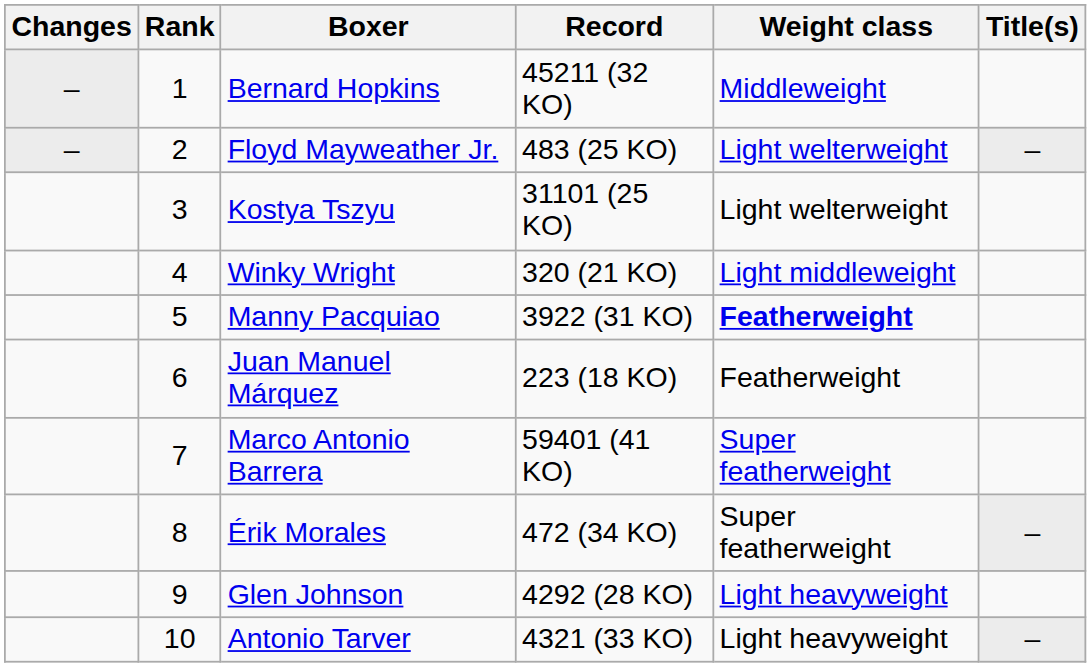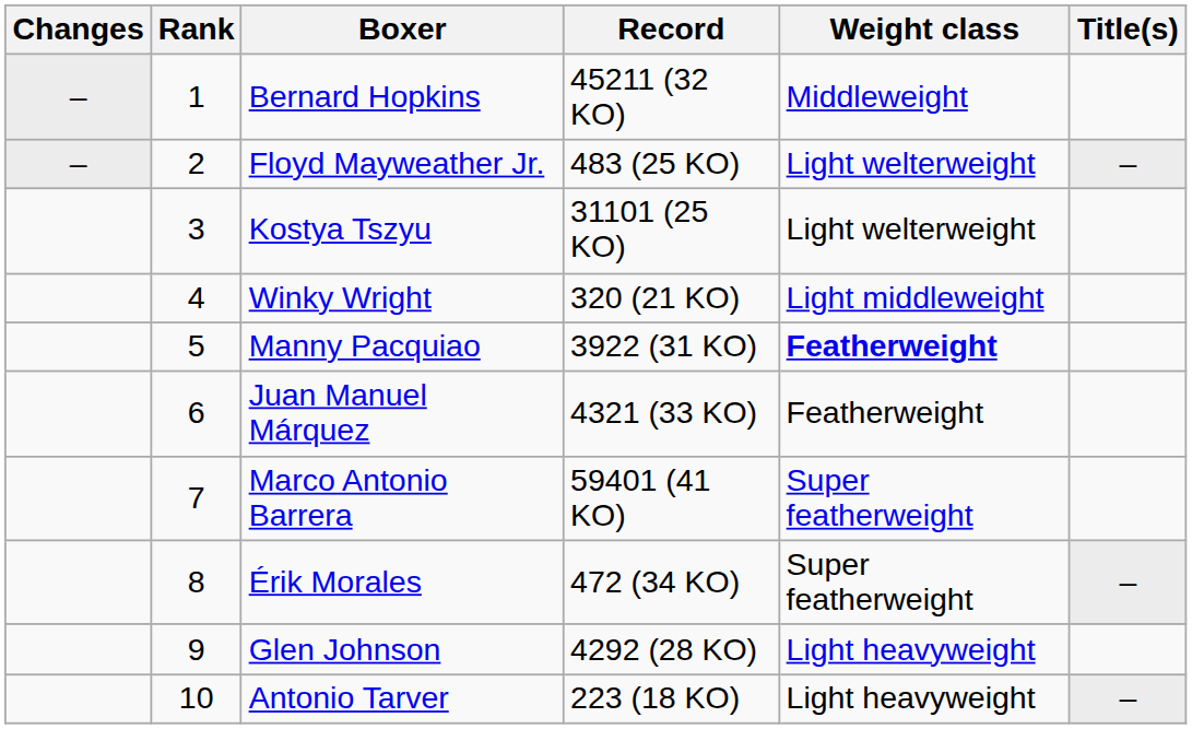 <table class="wikitable ">
 <tr>
 <th>Changes</th>
 <th>Rank</th>
 <th>Boxer</th>
 <th>Record</th>
 <th>Weight class</th>
 <th>Title(s)</th>
 </tr>
 <tr>
 <td align=center bgcolor=#ECECEC>–</td>
 <td align=center>1</td>
 <td><a href='#'>Bernard Hopkins</a></td>
 <td>45211 (32 KO)</td>
 <td><a href='#'>Middleweight</a></td>
 <td></td>
 </tr>
 <tr>
 <td align=center bgcolor=#ECECEC>–</td>
 <td align=center>2</td>
 <td><a href='#'>Floyd Mayweather Jr.</a></td>
 <td>483 (25 KO)</td>
 <td><a href='#'>Light welterweight</a></td>
 <td align=center bgcolor=#ECECEC data-sort-value="Z">–</td>
 </tr>
 <tr>
 <td align=center></td>
 <td align=center>3</td>
 <td><a href='#'>Kostya Tszyu</a></td>
 <td>31101 (25 KO)</td>
 <td>Light welterweight</td>
 <td></td>
 </tr>
 <tr>
 <td align=center></td>
 <td align=center>4</td>
 <td><a href='#'>Winky Wright</a></td>
 <td>320 (21 KO)</td>
 <td><a href='#'>Light middleweight</a></td>
 <td></td>
 </tr>
 <tr>
 <td align=center></td>
 <td align=center>5</td>
 <td><a href='#'>Manny Pacquiao</a></td>
 <td>3922 (31 KO)</td>
 <td><strong><a href='#'>Featherweight</a></strong></td>
 <td></td>
 </tr>
 <tr>
 <td align=center></td>
 <td align=center>6</td>
 <td><a href='#'>Juan Manuel Márquez</a></td>
-<td>223 (18 KO)</td>
+<td>4321 (33 KO)</td>
 <td>Featherweight</td>
 <td></td>
 </tr>
 <tr>
 <td align=center></td>
 <td align=center>7</td>
 <td><a href='#'>Marco Antonio Barrera</a></td>
 <td>59401 (41 KO)</td>
 <td><a href='#'>Super featherweight</a></td>
 <td></td>
 </tr>
 <tr>
 <td align=center></td>
 <td align=center>8</td>
 <td><a href='#'>Érik Morales</a></td>
 <td>472 (34 KO)</td>
 <td>Super featherweight</td>
 <td align=center bgcolor=#ECECEC data-sort-value="Z">–</td>
 </tr>
 <tr>
 <td align=center></td>
 <td align=center>9</td>
 <td><a href='#'>Glen Johnson</a></td>
 <td>4292 (28 KO)</td>
 <td><a href='#'>Light heavyweight</a></td>
 <td></td>
 </tr>
 <tr>
 <td align=center></td>
 <td align=center>10</td>
 <td><a href='#'>Antonio Tarver</a></td>
-<td>4321 (33 KO)</td>
+<td>223 (18 KO)</td>
 <td>Light heavyweight</td>
 <td align=center bgcolor=#ECECEC data-sort-value="Z">–</td>
 </tr>
 </table>
